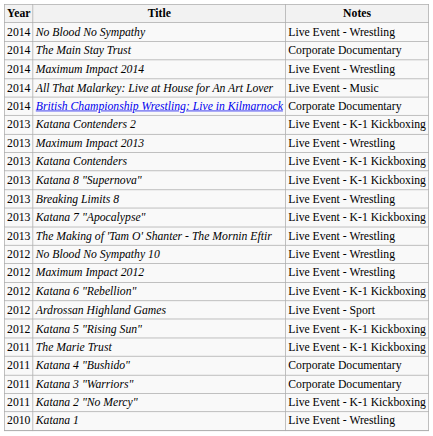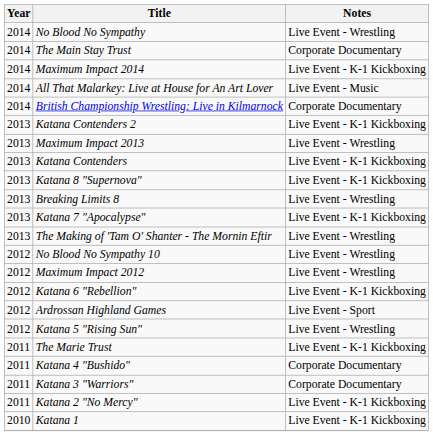 <table class="wikitable">
 <tr>
 <th>Year</th>
 <th>Title</th>
 <th>Notes</th>
 </tr>
 <tr>
 <td>2014</td>
 <td><em>No Blood No Sympathy</em></td>
 <td>Live Event - Wrestling</td>
 </tr>
 <tr>
 <td>2014</td>
 <td><em>The Main Stay Trust</em></td>
 <td>Corporate Documentary</td>
 </tr>
 <tr>
 <td>2014</td>
 <td><em>Maximum Impact 2014</em></td>
-<td>Live Event - Wrestling</td>
+<td>Live Event - K-1 Kickboxing</td>
 </tr>
 <tr>
 <td>2014</td>
 <td><em>All That Malarkey: Live at House for An Art Lover</em></td>
 <td>Live Event - Music</td>
 </tr>
 <tr>
 <td>2014</td>
 <td><em><a href='#'>British Championship Wrestling: Live in Kilmarnock</a></em></td>
 <td>Corporate Documentary</td>
 </tr>
 <tr>
 <td>2013</td>
 <td><em>Katana Contenders 2</em></td>
 <td>Live Event - K-1 Kickboxing</td>
 </tr>
 <tr>
 <td>2013</td>
 <td><em>Maximum Impact 2013</em></td>
 <td>Live Event - Wrestling</td>
 </tr>
 <tr>
 <td>2013</td>
 <td><em>Katana Contenders</em></td>
 <td>Live Event - K-1 Kickboxing</td>
 </tr>
 <tr>
 <td>2013</td>
 <td><em>Katana 8 "Supernova"</em></td>
 <td>Live Event - K-1 Kickboxing</td>
 </tr>
 <tr>
 <td>2013</td>
 <td><em>Breaking Limits 8</em></td>
 <td>Live Event - Wrestling</td>
 </tr>
 <tr>
 <td>2013</td>
 <td><em>Katana 7 "Apocalypse"</em></td>
 <td>Live Event - K-1 Kickboxing</td>
 </tr>
 <tr>
 <td>2013</td>
 <td><em>The Making of 'Tam O' Shanter - The Mornin Eftir</em></td>
 <td>Live Event - Wrestling</td>
 </tr>
 <tr>
 <td>2012</td>
 <td><em>No Blood No Sympathy 10</em></td>
 <td>Live Event - Wrestling</td>
 </tr>
 <tr>
 <td>2012</td>
 <td><em>Maximum Impact 2012</em></td>
 <td>Live Event - Wrestling</td>
 </tr>
 <tr>
 <td>2012</td>
 <td><em>Katana 6 "Rebellion"</em></td>
 <td>Live Event - K-1 Kickboxing</td>
 </tr>
 <tr>
 <td>2012</td>
 <td><em>Ardrossan Highland Games</em></td>
 <td>Live Event - Sport</td>
 </tr>
 <tr>
 <td>2012</td>
 <td><em>Katana 5 "Rising Sun"</em></td>
-<td>Live Event - K-1 Kickboxing</td>
+<td>Live Event - Wrestling</td>
 </tr>
 <tr>
 <td>2011</td>
 <td><em>The Marie Trust</em></td>
 <td>Live Event - K-1 Kickboxing</td>
 </tr>
 <tr>
 <td>2011</td>
 <td><em>Katana 4 "Bushido"</em></td>
 <td>Corporate Documentary</td>
 </tr>
 <tr>
 <td>2011</td>
 <td><em>Katana 3 "Warriors"</em></td>
 <td>Corporate Documentary</td>
 </tr>
 <tr>
 <td>2011</td>
 <td><em>Katana 2 "No Mercy"</em></td>
 <td>Live Event - K-1 Kickboxing</td>
 </tr>
 <tr>
 <td>2010</td>
 <td><em>Katana 1</em></td>
-<td>Live Event - Wrestling</td>
+<td>Live Event - K-1 Kickboxing</td>
 </tr>
 <tr>
 </tr>
 </table>
